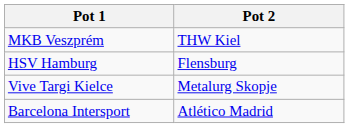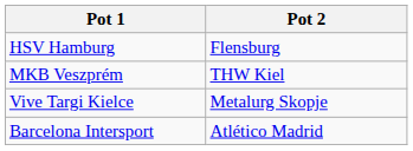 <table class="wikitable">
 <tr>
 <th width=175>Pot 1</th>
 <th width=175>Pot 2</th>
 </tr>
 <tr>
+<td> <a href='#'>HSV Hamburg</a></td>
+<td> <a href='#'>Flensburg</a></td>
+</tr>
+<tr>
 <td> <a href='#'>MKB Veszprém</a></td>
 <td> <a href='#'>THW Kiel</a></td>
-</tr>
-<tr>
-<td> <a href='#'>HSV Hamburg</a></td>
-<td> <a href='#'>Flensburg</a></td>
 </tr>
 <tr>
 <td> <a href='#'>Vive Targi Kielce</a></td>
 <td> <a href='#'>Metalurg Skopje</a></td>
 </tr>
 <tr>
 <td> <a href='#'>Barcelona Intersport</a></td>
 <td> <a href='#'>Atlético Madrid</a></td>
 </tr>
 </table>
